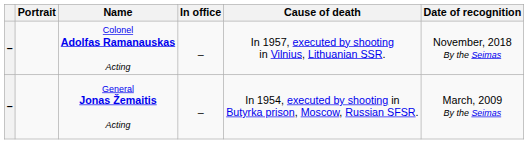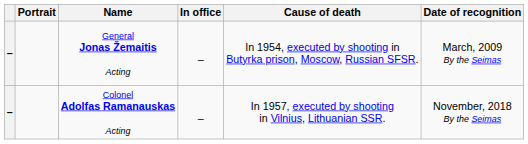 <table class="wikitable" style="text-align:center;">
 <tr>
 <th scope="col"></th>
 <th class="unsortable" scope="col">Portrait</th>
 <th scope="col">Name<br></th>
 <th class="unsortable" scope="col">In office</th>
 <th>Cause of death</th>
 <th>Date of recognition</th>
 </tr>
+<tr style="height:6em;">
+<th scope="row"><strong>–</strong></th>
+<td></td>
+<td><small><a href='#'>General</a></small><br><strong><a href='#'>Jonas Žemaitis</a></strong><br><em><br><small>Acting</small></em></td>
+<td><br>–<br></td>
+<td>In 1954, <a href='#'>executed by shooting</a> in <br> <a href='#'>Butyrka prison</a>, <a href='#'>Moscow</a>, <a href='#'>Russian SFSR</a>.</td>
+<td>March, 2009<em></em><br><em><small>By the <a href='#'>Seimas</a></small></em></td>
+</tr>
 <tr>
 <th><strong>–</strong></th>
 <td></td>
 <td><small><a href='#'>Colonel</a></small><br><strong><a href='#'>Adolfas Ramanauskas</a></strong><br><em><br><small>Acting</small></em></td>
 <td><br>–<br></td>
 <td>In 1957, <a href='#'>executed by shooting</a> <br> in <a href='#'>Vilnius</a>, <a href='#'>Lithuanian SSR</a>.</td>
 <td>November, 2018<em></em><br><em><small>By the <a href='#'>Seimas</a></small></em></td>
 </tr>
-<tr style="height:6em;">
-<th scope="row"><strong>–</strong></th>
-<td></td>
-<td><small><a href='#'>General</a></small><br><strong><a href='#'>Jonas Žemaitis</a></strong><br><em><br><small>Acting</small></em></td>
-<td><br>–<br></td>
-<td>In 1954, <a href='#'>executed by shooting</a> in <br> <a href='#'>Butyrka prison</a>, <a href='#'>Moscow</a>, <a href='#'>Russian SFSR</a>.</td>
-<td>March, 2009<em></em><br><em><small>By the <a href='#'>Seimas</a></small></em></td>
-</tr>
 </table>
